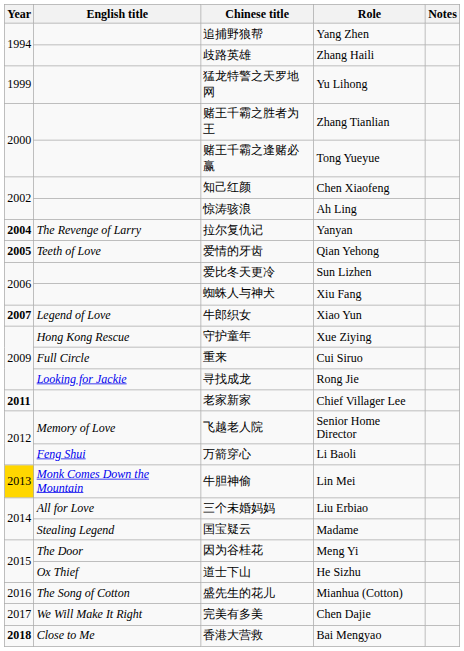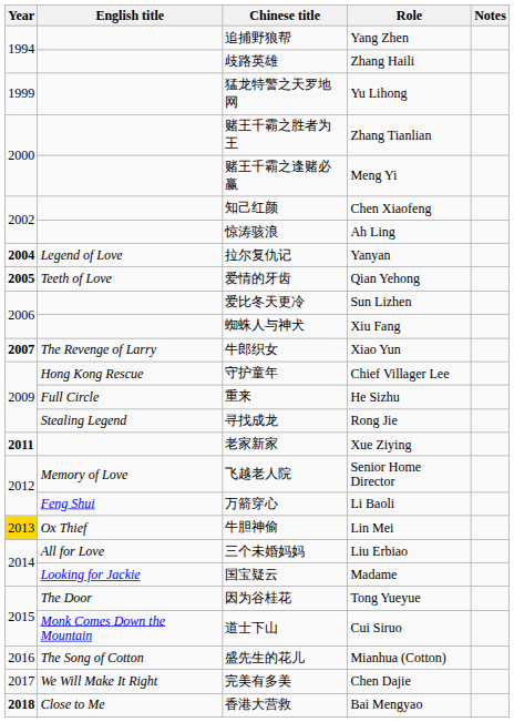 <table class="wikitable">
 <tr>
 <th>Year</th>
 <th>English title</th>
 <th>Chinese title</th>
 <th>Role</th>
 <th>Notes</th>
 </tr>
 <tr>
 <td rowspan=2>1994</td>
 <td></td>
 <td>追捕野狼帮</td>
 <td>Yang Zhen</td>
 <td></td>
 </tr>
 <tr>
 <td></td>
 <td>歧路英雄</td>
 <td>Zhang Haili</td>
 <td></td>
 </tr>
 <tr>
 <td>1999</td>
 <td></td>
 <td>猛龙特警之天罗地网</td>
 <td>Yu Lihong</td>
 <td></td>
 </tr>
 <tr>
 <td rowspan=2>2000</td>
 <td></td>
 <td>赌王千霸之胜者为王</td>
 <td>Zhang Tianlian</td>
 <td></td>
 </tr>
 <tr>
 <td></td>
 <td>赌王千霸之逢赌必赢</td>
-<td>Tong Yueyue</td>
+<td>Meng Yi</td>
 <td></td>
 </tr>
 <tr>
 <td rowspan=2>2002</td>
 <td></td>
 <td>知己红颜</td>
 <td>Chen Xiaofeng</td>
 <td></td>
 </tr>
 <tr>
 <td></td>
 <td>惊涛骇浪</td>
 <td>Ah Ling</td>
 <td></td>
 </tr>
 <tr>
 <td><strong>2004</strong></td>
-<td><em>The Revenge of Larry</em></td>
+<td><em>Legend of Love</em></td>
 <td>拉尔复仇记</td>
 <td>Yanyan</td>
 <td></td>
 </tr>
 <tr>
 <td><strong>2005</strong></td>
 <td><em>Teeth of Love</em></td>
 <td>爱情的牙齿</td>
 <td>Qian Yehong</td>
 <td></td>
 </tr>
 <tr>
 <td rowspan=2>2006</td>
 <td></td>
 <td>爱比冬天更冷</td>
 <td>Sun Lizhen</td>
 <td></td>
 </tr>
 <tr>
 <td></td>
 <td>蜘蛛人与神犬</td>
 <td>Xiu Fang</td>
 <td></td>
 </tr>
 <tr>
 <td><strong>2007</strong></td>
-<td><em>Legend of Love</em></td>
+<td><em>The Revenge of Larry</em></td>
 <td>牛郎织女</td>
 <td>Xiao Yun</td>
 <td></td>
 </tr>
 <tr>
 <td rowspan=3>2009</td>
 <td><em>Hong Kong Rescue</em></td>
 <td>守护童年</td>
-<td>Xue Ziying</td>
+<td>Chief Villager Lee</td>
 <td></td>
 </tr>
 <tr>
 <td><em>Full Circle</em></td>
 <td>重来</td>
-<td>Cui Siruo</td>
+<td>He Sizhu</td>
 <td></td>
 </tr>
 <tr>
-<td><em><a href='#'>Looking for Jackie</a></em></td>
+<td><em>Stealing Legend</em></td>
 <td>寻找成龙</td>
 <td>Rong Jie</td>
 <td></td>
 </tr>
 <tr>
 <td><strong>2011</strong></td>
 <td></td>
 <td>老家新家</td>
-<td>Chief Villager Lee</td>
+<td>Xue Ziying</td>
 <td></td>
 </tr>
 <tr>
 <td rowspan=2>2012</td>
 <td><em>Memory of Love</em></td>
 <td>飞越老人院</td>
 <td>Senior Home Director</td>
 <td></td>
 </tr>
 <tr>
 <td><em><a href='#'>Feng Shui</a></em></td>
 <td>万箭穿心</td>
 <td>Li Baoli</td>
 <td></td>
 </tr>
 <tr>
 <td style="background: gold;">2013</td>
-<td><em><a href='#'>Monk Comes Down the Mountain</a></em></td>
+<td><em> Ox Thief</em></td>
 <td>牛胆神偷</td>
 <td>Lin Mei</td>
 <td></td>
 </tr>
 <tr>
 <td rowspan=2>2014</td>
 <td><em>All for Love</em></td>
 <td>三个未婚妈妈</td>
 <td>Liu Erbiao</td>
 <td></td>
 </tr>
 <tr>
-<td><em>Stealing Legend</em></td>
+<td><em><a href='#'>Looking for Jackie</a></em></td>
 <td>国宝疑云</td>
 <td>Madame</td>
 <td></td>
 </tr>
 <tr>
 <td rowspan=2>2015</td>
 <td><em>The Door</em></td>
 <td>因为谷桂花</td>
-<td>Meng Yi</td>
+<td>Tong Yueyue</td>
 <td></td>
 </tr>
 <tr>
-<td><em> Ox Thief</em></td>
+<td><em><a href='#'>Monk Comes Down the Mountain</a></em></td>
 <td>道士下山</td>
-<td>He Sizhu</td>
+<td>Cui Siruo</td>
 <td></td>
 </tr>
 <tr>
 <td>2016</td>
 <td><em>The Song of Cotton</em></td>
 <td>盛先生的花儿</td>
 <td>Mianhua (Cotton)</td>
 <td></td>
 </tr>
 <tr>
 <td>2017</td>
 <td><em>We Will Make It Right</em></td>
 <td>完美有多美</td>
 <td>Chen Dajie</td>
 <td></td>
 </tr>
 <tr>
 <td><strong>2018</strong></td>
 <td><em>Close to Me</em></td>
 <td>香港大营救</td>
 <td>Bai Mengyao</td>
 <td></td>
 </tr>
 </table>
